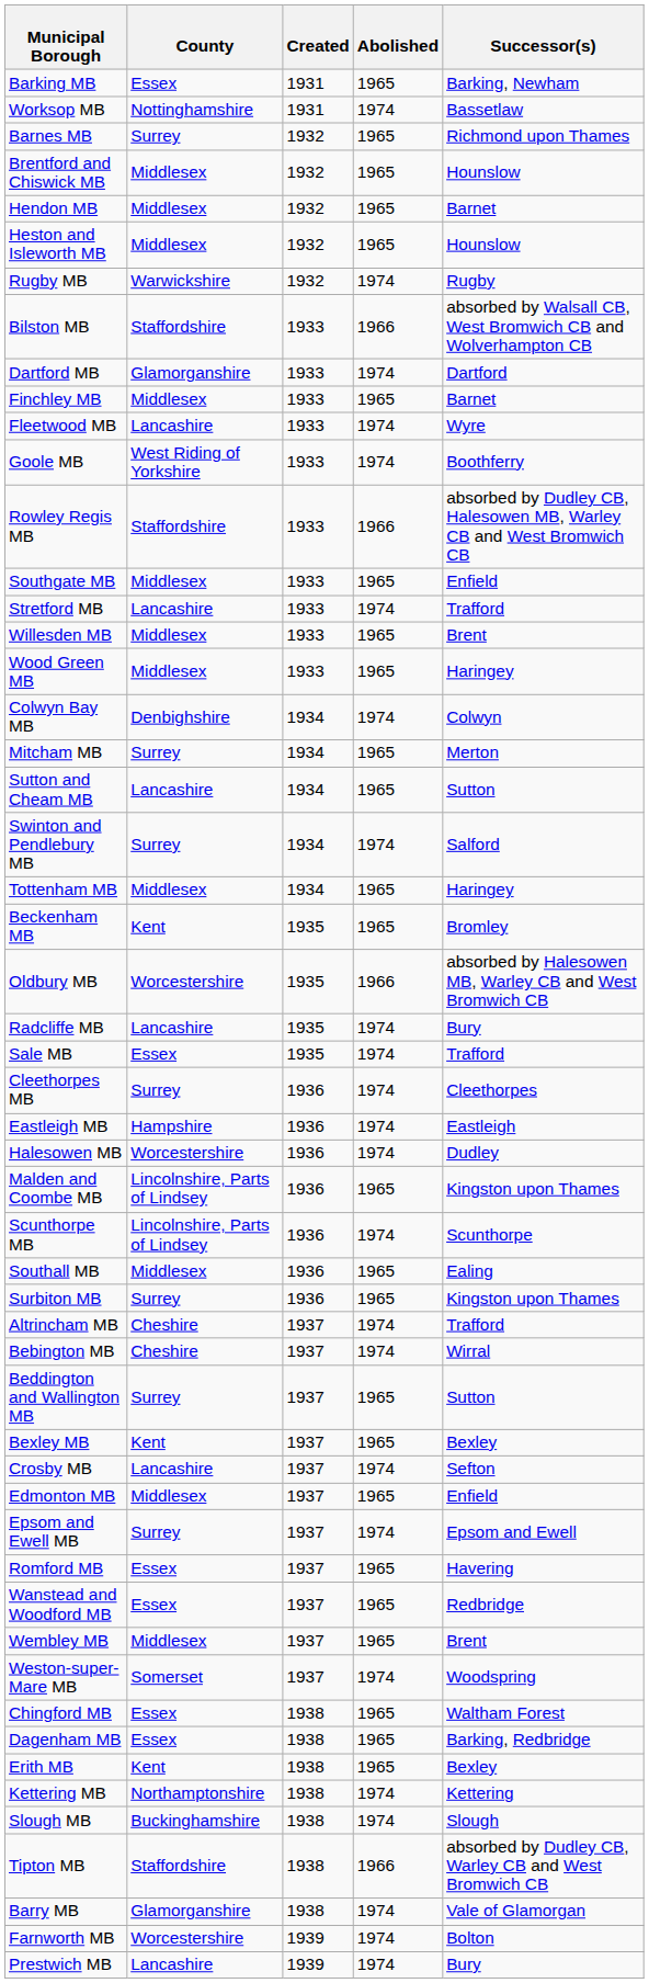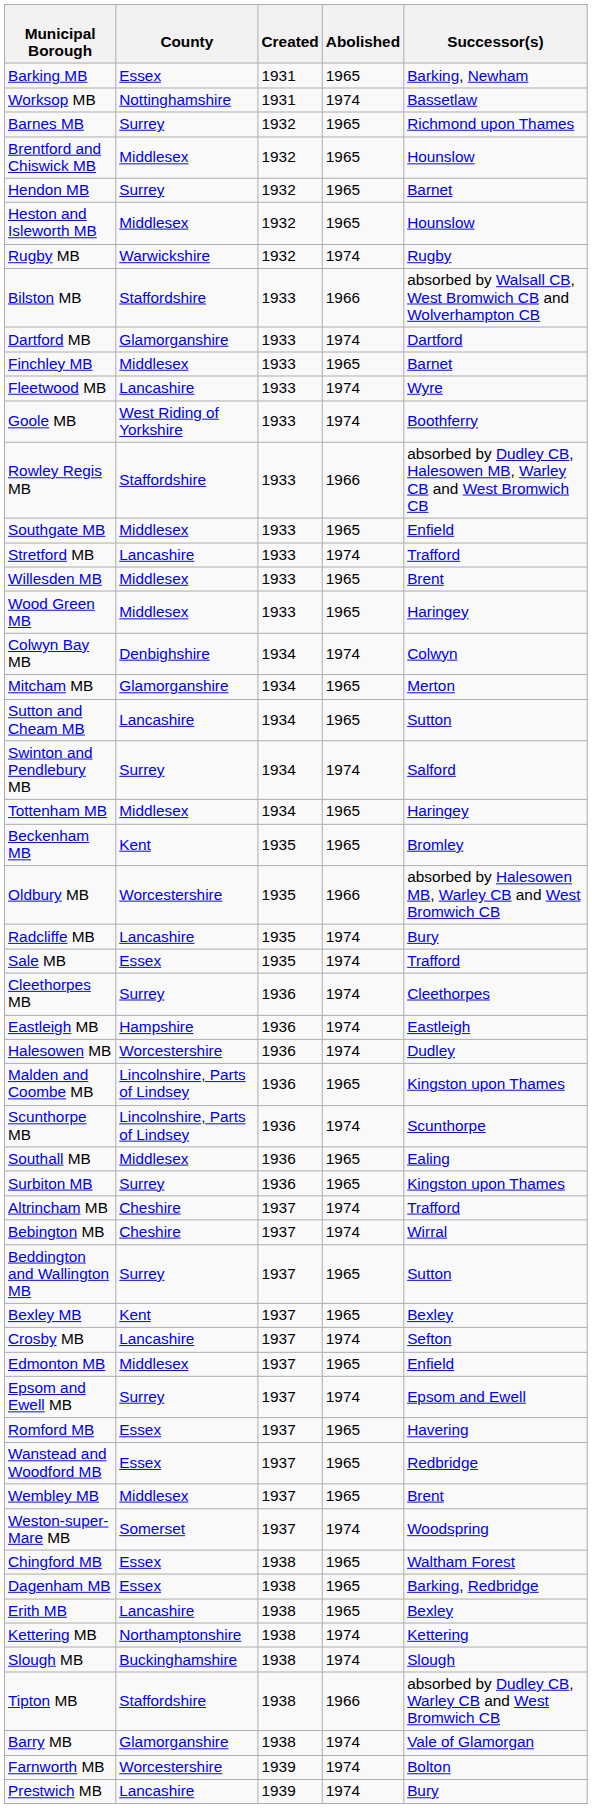 <table class="wikitable sortable">
 <tr>
 <th><br>Municipal Borough</th>
 <th><br>County</th>
 <th><br>Created</th>
 <th><br>Abolished</th>
 <th><br>Successor(s)</th>
 </tr>
 <tr>
 <td><a href='#'>Barking MB</a></td>
 <td><a href='#'>Essex</a></td>
 <td>1931</td>
 <td>1965</td>
 <td><a href='#'>Barking</a>, <a href='#'>Newham</a></td>
 </tr>
 <tr>
 <td><a href='#'>Worksop</a> MB</td>
 <td><a href='#'>Nottinghamshire</a></td>
 <td>1931</td>
 <td>1974</td>
 <td><a href='#'>Bassetlaw</a></td>
 </tr>
 <tr>
 <td><a href='#'>Barnes MB</a></td>
 <td><a href='#'>Surrey</a></td>
 <td>1932</td>
 <td>1965</td>
 <td><a href='#'>Richmond upon Thames</a></td>
 </tr>
 <tr>
 <td><a href='#'>Brentford and Chiswick MB</a></td>
 <td><a href='#'>Middlesex</a></td>
 <td>1932</td>
 <td>1965</td>
 <td><a href='#'>Hounslow</a></td>
 </tr>
 <tr>
 <td><a href='#'>Hendon MB</a></td>
-<td><a href='#'>Middlesex</a></td>
+<td><a href='#'>Surrey</a></td>
 <td>1932</td>
 <td>1965</td>
 <td><a href='#'>Barnet</a></td>
 </tr>
 <tr>
 <td><a href='#'>Heston and Isleworth MB</a></td>
 <td><a href='#'>Middlesex</a></td>
 <td>1932</td>
 <td>1965</td>
 <td><a href='#'>Hounslow</a></td>
 </tr>
 <tr>
 <td><a href='#'>Rugby</a> MB</td>
 <td><a href='#'>Warwickshire</a></td>
 <td>1932</td>
 <td>1974</td>
 <td><a href='#'>Rugby</a></td>
 </tr>
 <tr>
 <td><a href='#'>Bilston</a> MB</td>
 <td><a href='#'>Staffordshire</a></td>
 <td>1933</td>
 <td>1966</td>
 <td>absorbed by <a href='#'>Walsall CB</a>, <a href='#'>West Bromwich CB</a> and <a href='#'>Wolverhampton CB</a></td>
 </tr>
 <tr>
 <td><a href='#'>Dartford</a> MB</td>
 <td><a href='#'>Glamorganshire</a></td>
 <td>1933</td>
 <td>1974</td>
 <td><a href='#'>Dartford</a></td>
 </tr>
 <tr>
 <td><a href='#'>Finchley MB</a></td>
 <td><a href='#'>Middlesex</a></td>
 <td>1933</td>
 <td>1965</td>
 <td><a href='#'>Barnet</a></td>
 </tr>
 <tr>
 <td><a href='#'>Fleetwood</a> MB</td>
 <td><a href='#'>Lancashire</a></td>
 <td>1933</td>
 <td>1974</td>
 <td><a href='#'>Wyre</a></td>
 </tr>
 <tr>
 <td><a href='#'>Goole</a> MB</td>
 <td><a href='#'>West Riding of Yorkshire</a></td>
 <td>1933</td>
 <td>1974</td>
 <td><a href='#'>Boothferry</a></td>
 </tr>
 <tr>
 <td><a href='#'>Rowley Regis</a> MB</td>
 <td><a href='#'>Staffordshire</a></td>
 <td>1933</td>
 <td>1966</td>
 <td>absorbed by <a href='#'>Dudley CB</a>, <a href='#'>Halesowen MB</a>, <a href='#'>Warley CB</a> and <a href='#'>West Bromwich CB</a></td>
 </tr>
 <tr>
 <td><a href='#'>Southgate MB</a></td>
 <td><a href='#'>Middlesex</a></td>
 <td>1933</td>
 <td>1965</td>
 <td><a href='#'>Enfield</a></td>
 </tr>
 <tr>
 <td><a href='#'>Stretford</a> MB</td>
 <td><a href='#'>Lancashire</a></td>
 <td>1933</td>
 <td>1974</td>
 <td><a href='#'>Trafford</a></td>
 </tr>
 <tr>
 <td><a href='#'>Willesden MB</a></td>
 <td><a href='#'>Middlesex</a></td>
 <td>1933</td>
 <td>1965</td>
 <td><a href='#'>Brent</a></td>
 </tr>
 <tr>
 <td><a href='#'>Wood Green MB</a></td>
 <td><a href='#'>Middlesex</a></td>
 <td>1933</td>
 <td>1965</td>
 <td><a href='#'>Haringey</a></td>
 </tr>
 <tr>
 <td><a href='#'>Colwyn Bay</a> MB</td>
 <td><a href='#'>Denbighshire</a></td>
 <td>1934</td>
 <td>1974</td>
 <td><a href='#'>Colwyn</a></td>
 </tr>
 <tr>
 <td><a href='#'>Mitcham</a> MB</td>
-<td><a href='#'>Surrey</a></td>
+<td><a href='#'>Glamorganshire</a></td>
 <td>1934</td>
 <td>1965</td>
 <td><a href='#'>Merton</a></td>
 </tr>
 <tr>
 <td><a href='#'>Sutton and Cheam MB</a></td>
 <td><a href='#'>Lancashire</a></td>
 <td>1934</td>
 <td>1965</td>
 <td><a href='#'>Sutton</a></td>
 </tr>
 <tr>
 <td><a href='#'>Swinton and Pendlebury</a> MB</td>
 <td><a href='#'>Surrey</a></td>
 <td>1934</td>
 <td>1974</td>
 <td><a href='#'>Salford</a></td>
 </tr>
 <tr>
 <td><a href='#'>Tottenham MB</a></td>
 <td><a href='#'>Middlesex</a></td>
 <td>1934</td>
 <td>1965</td>
 <td><a href='#'>Haringey</a></td>
 </tr>
 <tr>
 <td><a href='#'>Beckenham MB</a></td>
 <td><a href='#'>Kent</a></td>
 <td>1935</td>
 <td>1965</td>
 <td><a href='#'>Bromley</a></td>
 </tr>
 <tr>
 <td><a href='#'>Oldbury</a> MB</td>
 <td><a href='#'>Worcestershire</a></td>
 <td>1935</td>
 <td>1966</td>
 <td>absorbed by <a href='#'>Halesowen MB</a>, <a href='#'>Warley CB</a> and <a href='#'>West Bromwich CB</a></td>
 </tr>
 <tr>
 <td><a href='#'>Radcliffe</a> MB</td>
 <td><a href='#'>Lancashire</a></td>
 <td>1935</td>
 <td>1974</td>
 <td><a href='#'>Bury</a></td>
 </tr>
 <tr>
 <td><a href='#'>Sale</a> MB</td>
 <td><a href='#'>Essex</a></td>
 <td>1935</td>
 <td>1974</td>
 <td><a href='#'>Trafford</a></td>
 </tr>
 <tr>
 <td><a href='#'>Cleethorpes</a> MB</td>
 <td><a href='#'>Surrey</a></td>
 <td>1936</td>
 <td>1974</td>
 <td><a href='#'>Cleethorpes</a></td>
 </tr>
 <tr>
 <td><a href='#'>Eastleigh</a> MB</td>
 <td><a href='#'>Hampshire</a></td>
 <td>1936</td>
 <td>1974</td>
 <td><a href='#'>Eastleigh</a></td>
 </tr>
 <tr>
 <td><a href='#'>Halesowen</a> MB</td>
 <td><a href='#'>Worcestershire</a></td>
 <td>1936</td>
 <td>1974</td>
 <td><a href='#'>Dudley</a></td>
 </tr>
 <tr>
 <td><a href='#'>Malden and Coombe</a> MB</td>
 <td><a href='#'>Lincolnshire, Parts of Lindsey</a></td>
 <td>1936</td>
 <td>1965</td>
 <td><a href='#'>Kingston upon Thames</a></td>
 </tr>
 <tr>
 <td><a href='#'>Scunthorpe</a> MB</td>
 <td><a href='#'>Lincolnshire, Parts of Lindsey</a></td>
 <td>1936</td>
 <td>1974</td>
 <td><a href='#'>Scunthorpe</a></td>
 </tr>
 <tr>
 <td><a href='#'>Southall</a> MB</td>
 <td><a href='#'>Middlesex</a></td>
 <td>1936</td>
 <td>1965</td>
 <td><a href='#'>Ealing</a></td>
 </tr>
 <tr>
 <td><a href='#'>Surbiton MB</a></td>
 <td><a href='#'>Surrey</a></td>
 <td>1936</td>
 <td>1965</td>
 <td><a href='#'>Kingston upon Thames</a></td>
 </tr>
 <tr>
 <td><a href='#'>Altrincham</a> MB</td>
 <td><a href='#'>Cheshire</a></td>
 <td>1937</td>
 <td>1974</td>
 <td><a href='#'>Trafford</a></td>
 </tr>
 <tr>
 <td><a href='#'>Bebington</a> MB</td>
 <td><a href='#'>Cheshire</a></td>
 <td>1937</td>
 <td>1974</td>
 <td><a href='#'>Wirral</a></td>
 </tr>
 <tr>
 <td><a href='#'>Beddington and Wallington MB</a></td>
 <td><a href='#'>Surrey</a></td>
 <td>1937</td>
 <td>1965</td>
 <td><a href='#'>Sutton</a></td>
 </tr>
 <tr>
 <td><a href='#'>Bexley MB</a></td>
 <td><a href='#'>Kent</a></td>
 <td>1937</td>
 <td>1965</td>
 <td><a href='#'>Bexley</a></td>
 </tr>
 <tr>
 <td><a href='#'>Crosby</a> MB</td>
 <td><a href='#'>Lancashire</a></td>
 <td>1937</td>
 <td>1974</td>
 <td><a href='#'>Sefton</a></td>
 </tr>
 <tr>
 <td><a href='#'>Edmonton MB</a></td>
 <td><a href='#'>Middlesex</a></td>
 <td>1937</td>
 <td>1965</td>
 <td><a href='#'>Enfield</a></td>
 </tr>
 <tr>
 <td><a href='#'>Epsom and Ewell</a> MB</td>
 <td><a href='#'>Surrey</a></td>
 <td>1937</td>
 <td>1974</td>
 <td><a href='#'>Epsom and Ewell</a></td>
 </tr>
 <tr>
 <td><a href='#'>Romford MB</a></td>
 <td><a href='#'>Essex</a></td>
 <td>1937</td>
 <td>1965</td>
 <td><a href='#'>Havering</a></td>
 </tr>
 <tr>
 <td><a href='#'>Wanstead and Woodford MB</a></td>
 <td><a href='#'>Essex</a></td>
 <td>1937</td>
 <td>1965</td>
 <td><a href='#'>Redbridge</a></td>
 </tr>
 <tr>
 <td><a href='#'>Wembley MB</a></td>
 <td><a href='#'>Middlesex</a></td>
 <td>1937</td>
 <td>1965</td>
 <td><a href='#'>Brent</a></td>
 </tr>
 <tr>
 <td><a href='#'>Weston-super-Mare</a> MB</td>
 <td><a href='#'>Somerset</a></td>
 <td>1937</td>
 <td>1974</td>
 <td><a href='#'>Woodspring</a></td>
 </tr>
 <tr>
 <td><a href='#'>Chingford MB</a></td>
 <td><a href='#'>Essex</a></td>
 <td>1938</td>
 <td>1965</td>
 <td><a href='#'>Waltham Forest</a></td>
 </tr>
 <tr>
 <td><a href='#'>Dagenham MB</a></td>
 <td><a href='#'>Essex</a></td>
 <td>1938</td>
 <td>1965</td>
 <td><a href='#'>Barking</a>, <a href='#'>Redbridge</a></td>
 </tr>
 <tr>
 <td><a href='#'>Erith MB</a></td>
-<td><a href='#'>Kent</a></td>
+<td><a href='#'>Lancashire</a></td>
 <td>1938</td>
 <td>1965</td>
 <td><a href='#'>Bexley</a></td>
 </tr>
 <tr>
 <td><a href='#'>Kettering</a> MB</td>
 <td><a href='#'>Northamptonshire</a></td>
 <td>1938</td>
 <td>1974</td>
 <td><a href='#'>Kettering</a></td>
 </tr>
 <tr>
 <td><a href='#'>Slough</a> MB</td>
 <td><a href='#'>Buckinghamshire</a></td>
 <td>1938</td>
 <td>1974</td>
 <td><a href='#'>Slough</a></td>
 </tr>
 <tr>
 <td><a href='#'>Tipton</a> MB</td>
 <td><a href='#'>Staffordshire</a></td>
 <td>1938</td>
 <td>1966</td>
 <td>absorbed by <a href='#'>Dudley CB</a>, <a href='#'>Warley CB</a> and <a href='#'>West Bromwich CB</a></td>
 </tr>
 <tr>
 <td><a href='#'>Barry</a> MB</td>
 <td><a href='#'>Glamorganshire</a></td>
 <td>1938</td>
 <td>1974</td>
 <td><a href='#'>Vale of Glamorgan</a></td>
 </tr>
 <tr>
 <td><a href='#'>Farnworth</a> MB</td>
 <td><a href='#'>Worcestershire</a></td>
 <td>1939</td>
 <td>1974</td>
 <td><a href='#'>Bolton</a></td>
 </tr>
 <tr>
 <td><a href='#'>Prestwich</a> MB</td>
 <td><a href='#'>Lancashire</a></td>
 <td>1939</td>
 <td>1974</td>
 <td><a href='#'>Bury</a></td>
 </tr>
 </table>
